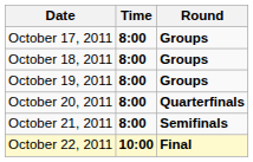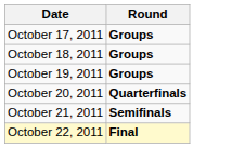 <table class="wikitable">
 <tr>
 <th>Date</th>
-<th>Time</th>
 <th>Round</th>
 </tr>
 <tr>
 <td>October 17, 2011</td>
-<td><strong>8:00</strong></td>
 <td><strong>Groups</strong></td>
 </tr>
 <tr>
 <td>October 18, 2011</td>
-<td><strong>8:00</strong></td>
 <td><strong>Groups</strong></td>
 </tr>
 <tr>
 <td>October 19, 2011</td>
-<td><strong>8:00</strong></td>
 <td><strong>Groups</strong></td>
 </tr>
 <tr>
 <td>October 20, 2011</td>
-<td><strong>8:00</strong></td>
 <td><strong>Quarterfinals</strong></td>
 </tr>
 <tr>
 <td>October 21, 2011</td>
-<td><strong>8:00</strong></td>
 <td><strong>Semifinals</strong></td>
 </tr>
 <tr style=background:lemonchiffon>
 <td>October 22, 2011</td>
-<td><strong>10:00</strong></td>
 <td><strong>Final</strong></td>
 </tr>
 </table>
